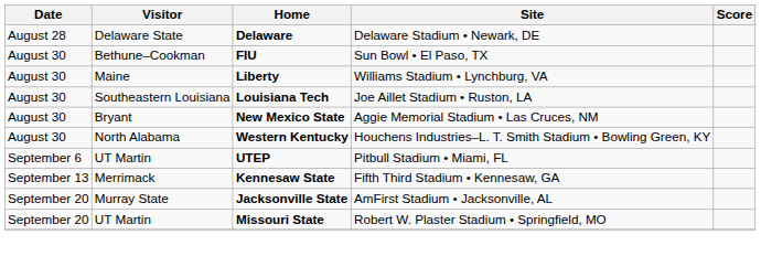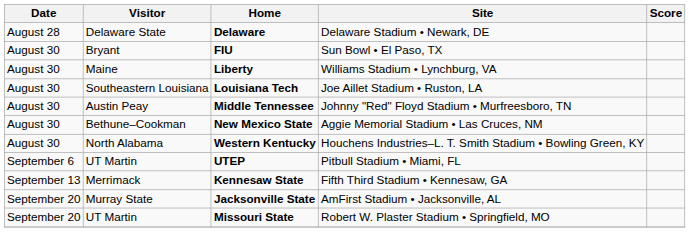 <table class="wikitable">
 <tr>
 <th>Date</th>
 <th>Visitor</th>
 <th>Home</th>
 <th>Site</th>
 <th>Score</th>
 </tr>
 <tr>
 <td>August 28</td>
 <td>Delaware State</td>
 <td><strong>Delaware</strong></td>
 <td>Delaware Stadium • Newark, DE</td>
 <td> </td>
 </tr>
 <tr>
 <td>August 30</td>
-<td>Bethune–Cookman</td>
+<td>Bryant</td>
 <td><strong>FIU</strong></td>
 <td>Sun Bowl • El Paso, TX</td>
 <td> </td>
 </tr>
 <tr>
 <td>August 30</td>
 <td>Maine</td>
 <td><strong>Liberty</strong></td>
 <td>Williams Stadium • Lynchburg, VA</td>
 <td> </td>
 </tr>
 <tr>
 <td>August 30</td>
 <td>Southeastern Louisiana</td>
 <td><strong>Louisiana Tech</strong></td>
 <td>Joe Aillet Stadium • Ruston, LA</td>
 <td> </td>
 </tr>
 <tr>
 <td>August 30</td>
-<td>Bryant</td>
+<td>Austin Peay</td>
+<td><strong>Middle Tennessee</strong></td>
+<td>Johnny "Red" Floyd Stadium • Murfreesboro, TN</td>
+<td> </td>
+</tr>
+<tr>
+<td>August 30</td>
+<td>Bethune–Cookman</td>
 <td><strong>New Mexico State</strong></td>
 <td>Aggie Memorial Stadium • Las Cruces, NM</td>
 <td> </td>
 </tr>
 <tr>
 <td>August 30</td>
 <td>North Alabama</td>
 <td><strong>Western Kentucky</strong></td>
 <td>Houchens Industries–L. T. Smith Stadium • Bowling Green, KY</td>
 <td> </td>
 </tr>
 <tr>
 <td>September 6</td>
 <td>UT Martin</td>
 <td><strong>UTEP</strong></td>
 <td>Pitbull Stadium • Miami, FL</td>
 <td> </td>
 </tr>
 <tr>
 <td>September 13</td>
 <td>Merrimack</td>
 <td><strong>Kennesaw State</strong></td>
 <td>Fifth Third Stadium • Kennesaw, GA</td>
 <td> </td>
 </tr>
 <tr>
 <td>September 20</td>
 <td>Murray State</td>
 <td><strong>Jacksonville State</strong></td>
 <td>AmFirst Stadium • Jacksonville, AL</td>
 <td> </td>
 </tr>
 <tr>
 <td>September 20</td>
 <td>UT Martin</td>
 <td><strong>Missouri State</strong></td>
 <td>Robert W. Plaster Stadium • Springfield, MO</td>
 <td> </td>
 </tr>
 <tr>
 </tr>
 </table>
